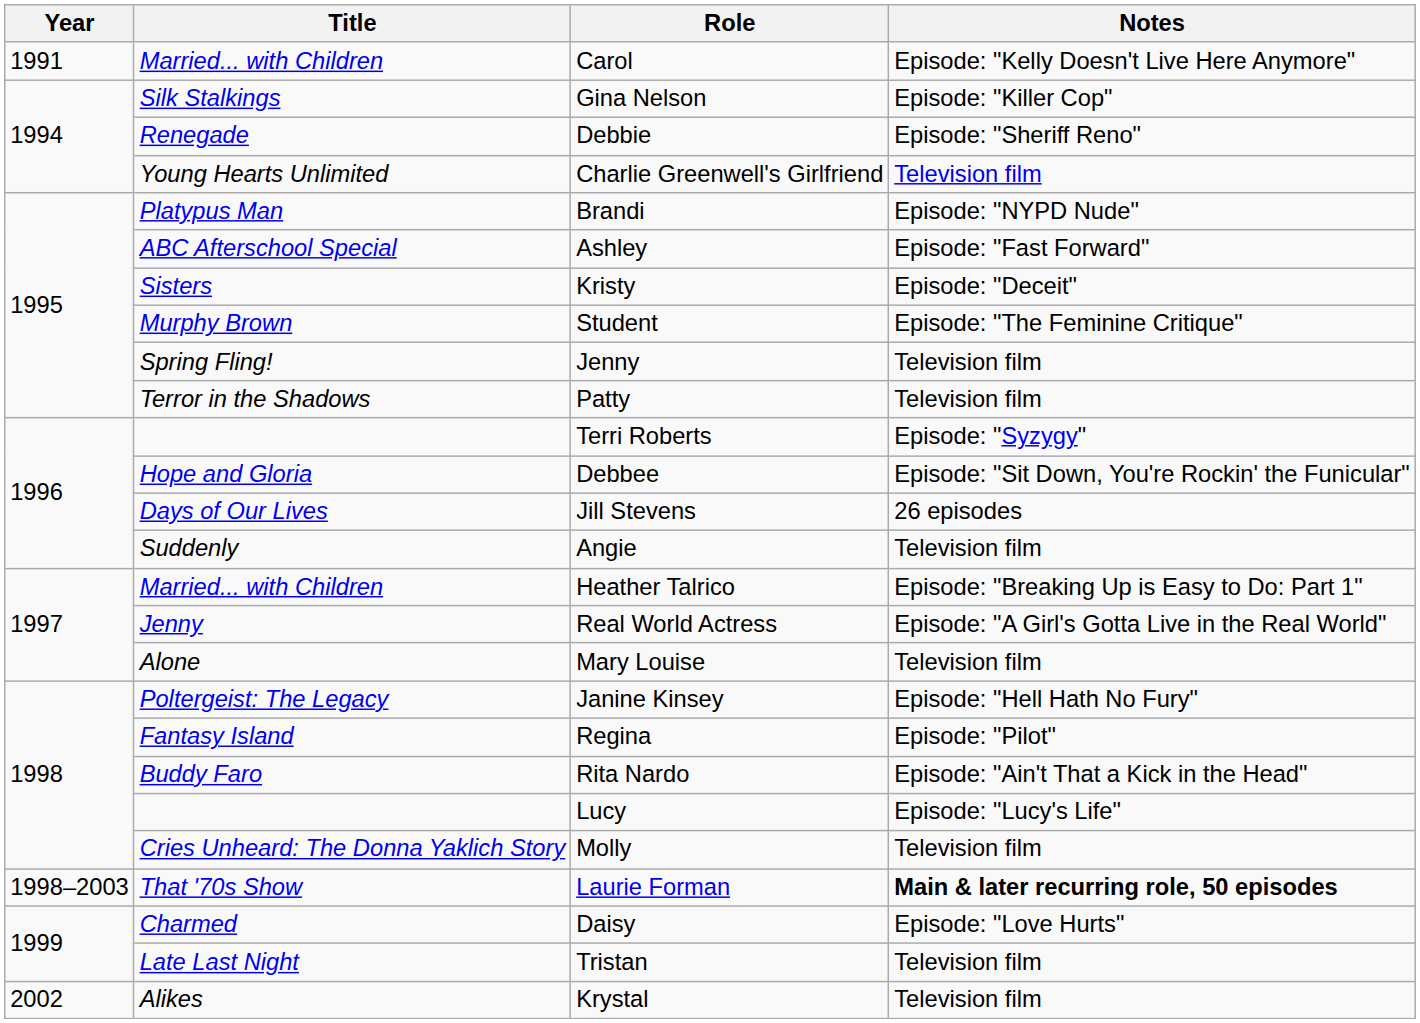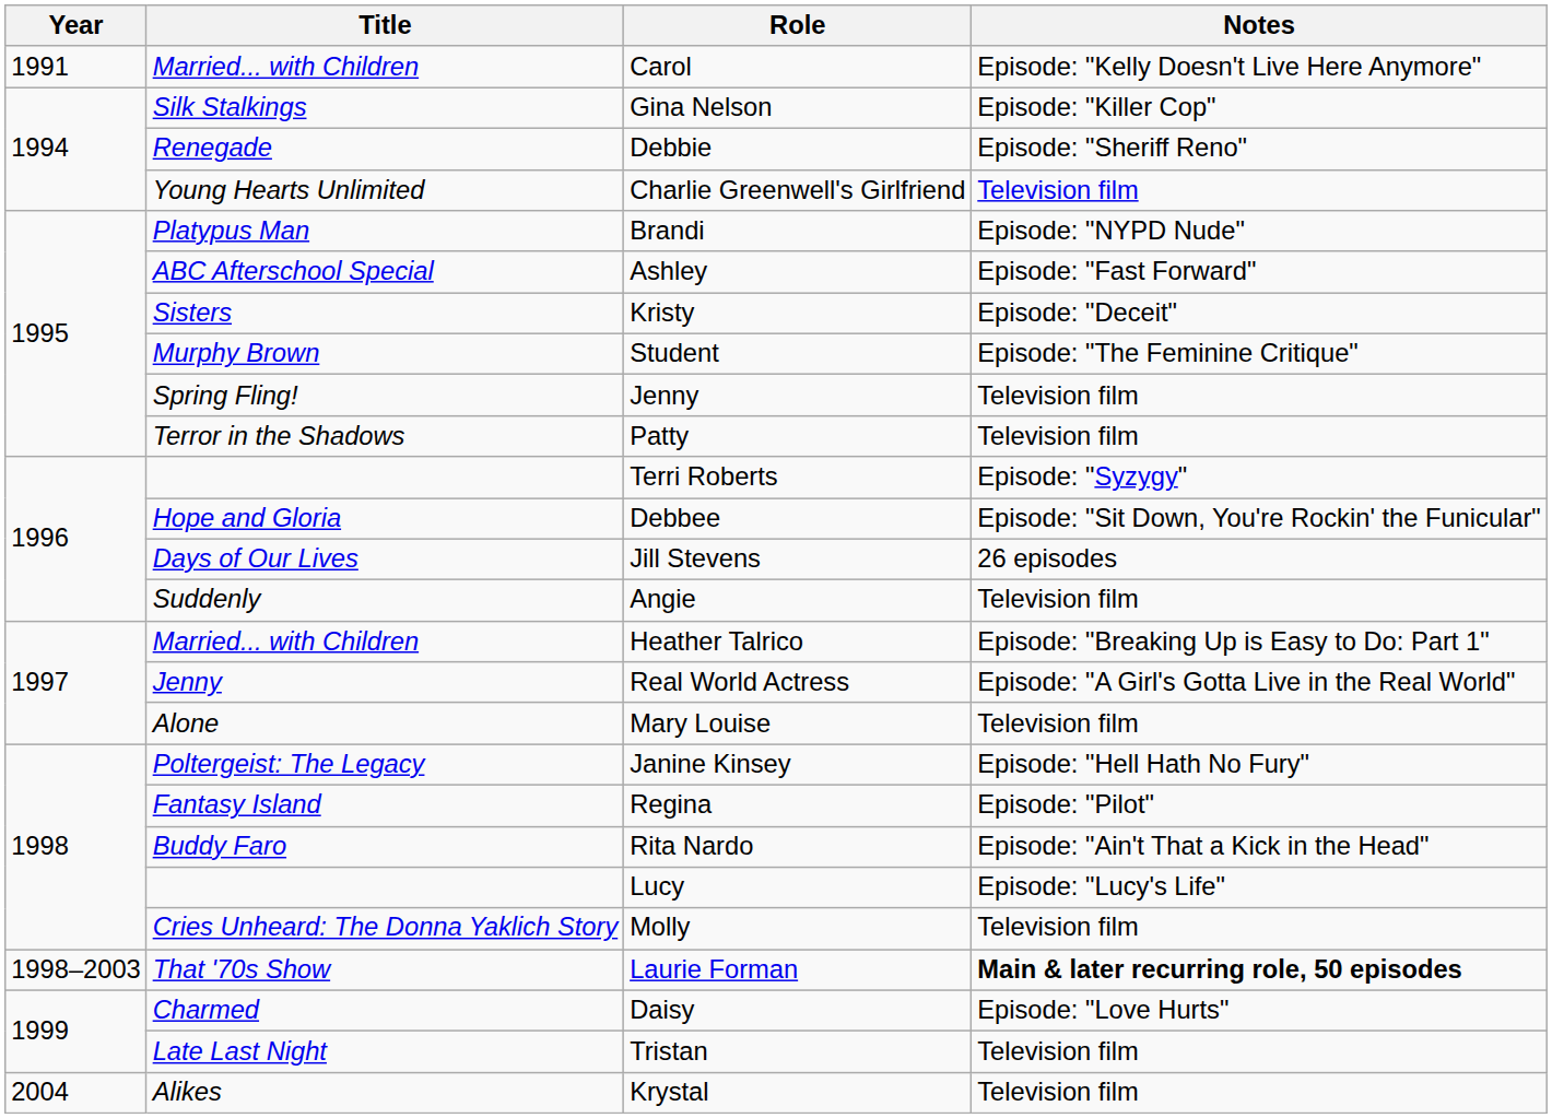 <table class="wikitable sortable">
 <tr>
 <th>Year</th>
 <th>Title</th>
 <th>Role</th>
 <th>Notes</th>
 </tr>
 <tr>
 <td>1991</td>
 <td><em><a href='#'>Married... with Children</a></em></td>
 <td>Carol</td>
 <td>Episode: "Kelly Doesn't Live Here Anymore"</td>
 </tr>
 <tr>
 <td rowspan=3>1994</td>
 <td><em><a href='#'>Silk Stalkings</a></em></td>
 <td>Gina Nelson</td>
 <td>Episode: "Killer Cop"</td>
 </tr>
 <tr>
 <td><em><a href='#'>Renegade</a></em></td>
 <td>Debbie</td>
 <td>Episode: "Sheriff Reno"</td>
 </tr>
 <tr>
 <td><em>Young Hearts Unlimited</em></td>
 <td>Charlie Greenwell's Girlfriend</td>
 <td><a href='#'>Television film</a></td>
 </tr>
 <tr>
 <td rowspan=6>1995</td>
 <td><em><a href='#'>Platypus Man</a></em></td>
 <td>Brandi</td>
 <td>Episode: "NYPD Nude"</td>
 </tr>
 <tr>
 <td><em><a href='#'>ABC Afterschool Special</a></em></td>
 <td>Ashley</td>
 <td>Episode: "Fast Forward"</td>
 </tr>
 <tr>
 <td><em><a href='#'>Sisters</a></em></td>
 <td>Kristy</td>
 <td>Episode: "Deceit"</td>
 </tr>
 <tr>
 <td><em><a href='#'>Murphy Brown</a></em></td>
 <td>Student</td>
 <td>Episode: "The Feminine Critique"</td>
 </tr>
 <tr>
 <td><em>Spring Fling!</em></td>
 <td>Jenny</td>
 <td>Television film</td>
 </tr>
 <tr>
 <td><em>Terror in the Shadows</em></td>
 <td>Patty</td>
 <td>Television film</td>
 </tr>
 <tr>
 <td rowspan=4>1996</td>
 <td><em></em></td>
 <td>Terri Roberts</td>
 <td>Episode: "<a href='#'>Syzygy</a>"</td>
 </tr>
 <tr>
 <td><em><a href='#'>Hope and Gloria</a></em></td>
 <td>Debbee</td>
 <td>Episode: "Sit Down, You're Rockin' the Funicular"</td>
 </tr>
 <tr>
 <td><em><a href='#'>Days of Our Lives</a></em></td>
 <td>Jill Stevens</td>
 <td>26 episodes</td>
 </tr>
 <tr>
 <td><em>Suddenly</em></td>
 <td>Angie</td>
 <td>Television film</td>
 </tr>
 <tr>
 <td rowspan=3>1997</td>
 <td><em><a href='#'>Married... with Children</a></em></td>
 <td>Heather Talrico</td>
 <td>Episode: "Breaking Up is Easy to Do: Part 1"</td>
 </tr>
 <tr>
 <td><em><a href='#'>Jenny</a></em></td>
 <td>Real World Actress</td>
 <td>Episode: "A Girl's Gotta Live in the Real World"</td>
 </tr>
 <tr>
 <td><em>Alone</em></td>
 <td>Mary Louise</td>
 <td>Television film</td>
 </tr>
 <tr>
 <td rowspan=5>1998</td>
 <td><em><a href='#'>Poltergeist: The Legacy</a></em></td>
 <td>Janine Kinsey</td>
 <td>Episode: "Hell Hath No Fury"</td>
 </tr>
 <tr>
 <td><em><a href='#'>Fantasy Island</a></em></td>
 <td>Regina</td>
 <td>Episode: "Pilot"</td>
 </tr>
 <tr>
 <td><em><a href='#'>Buddy Faro</a></em></td>
 <td>Rita Nardo</td>
 <td>Episode: "Ain't That a Kick in the Head"</td>
 </tr>
 <tr>
 <td><em></em></td>
 <td>Lucy</td>
 <td>Episode: "Lucy's Life"</td>
 </tr>
 <tr>
 <td><em><a href='#'>Cries Unheard: The Donna Yaklich Story</a></em></td>
 <td>Molly</td>
 <td>Television film</td>
 </tr>
 <tr>
 <td>1998–2003</td>
 <td><em><a href='#'>That '70s Show</a></em></td>
 <td><a href='#'>Laurie Forman</a></td>
 <td><strong>Main & later recurring role, 50 episodes</strong></td>
 </tr>
 <tr>
 <td rowspan=2>1999</td>
 <td><em><a href='#'>Charmed</a></em></td>
 <td>Daisy</td>
 <td>Episode: "Love Hurts"</td>
 </tr>
 <tr>
 <td><em><a href='#'>Late Last Night</a></em></td>
 <td>Tristan</td>
 <td>Television film</td>
 </tr>
 <tr>
-<td>2002</td>
+<td>2004</td>
 <td><em>Alikes</em></td>
 <td>Krystal</td>
 <td>Television film</td>
 </tr>
 </table>
